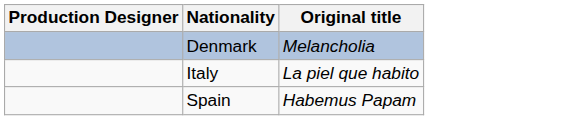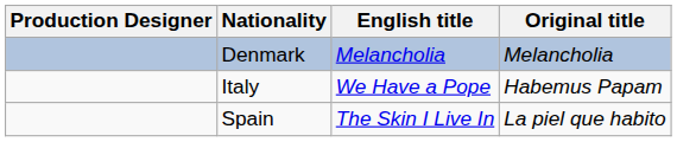 <table class="wikitable">
 <tr>
 <th>Production Designer</th>
 <th>Nationality</th>
+<th>English title</th>
 <th>Original title</th>
 </tr>
 <tr style="background:#B0C4DE;">
 <td></td>
 <td>Denmark</td>
+<td><em><a href='#'>Melancholia</a></em></td>
 <td><em>Melancholia</em></td>
 </tr>
 <tr>
 <td></td>
 <td>Italy</td>
-<td><em>La piel que habito</em></td>
+<td><em><a href='#'>We Have a Pope</a></em></td>
+<td><em>Habemus Papam</em></td>
 </tr>
 <tr>
 <td></td>
 <td>Spain</td>
-<td><em>Habemus Papam</em></td>
+<td><em><a href='#'>The Skin I Live In</a></em></td>
+<td><em>La piel que habito</em></td>
 </tr>
 </table>
